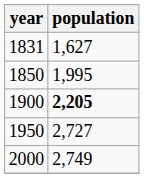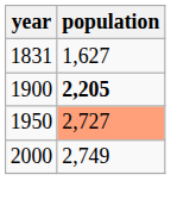 <table class="wikitable">
 <tr>
 <th>year</th>
 <th>population</th>
 </tr>
 <tr>
 <td>1831</td>
 <td>1,627</td>
 </tr>
 <tr>
-<td>1850</td>
-<td>1,995</td>
-</tr>
-<tr>
 <td>1900</td>
 <td><strong>2,205</strong></td>
 </tr>
 <tr>
 <td>1950</td>
-<td>2,727</td>
+<td style="background: lightsalmon;">2,727</td>
 </tr>
 <tr>
 <td>2000</td>
 <td>2,749</td>
 </tr>
 <tr>
 </tr>
 </table>
